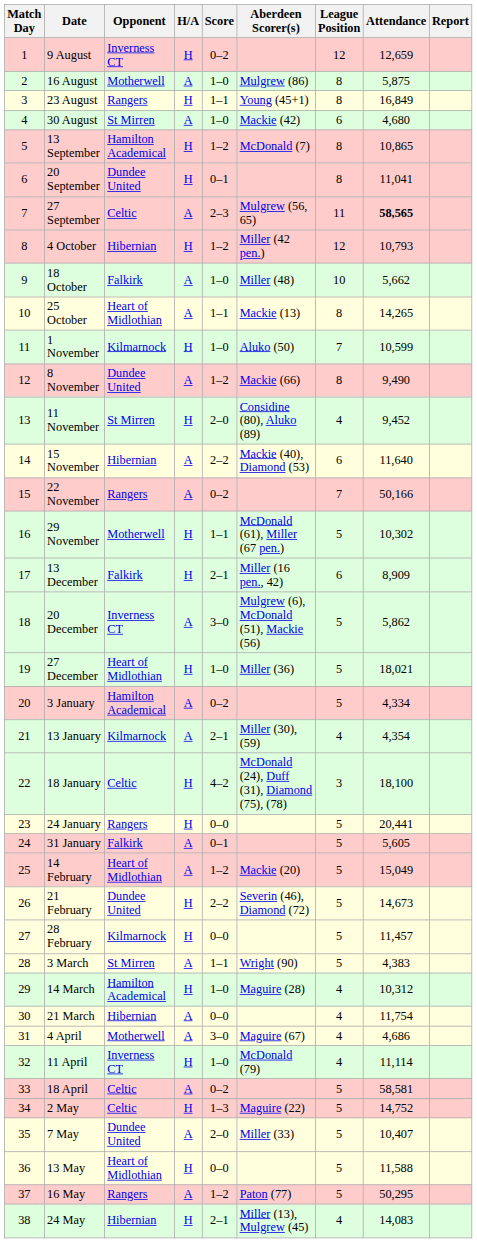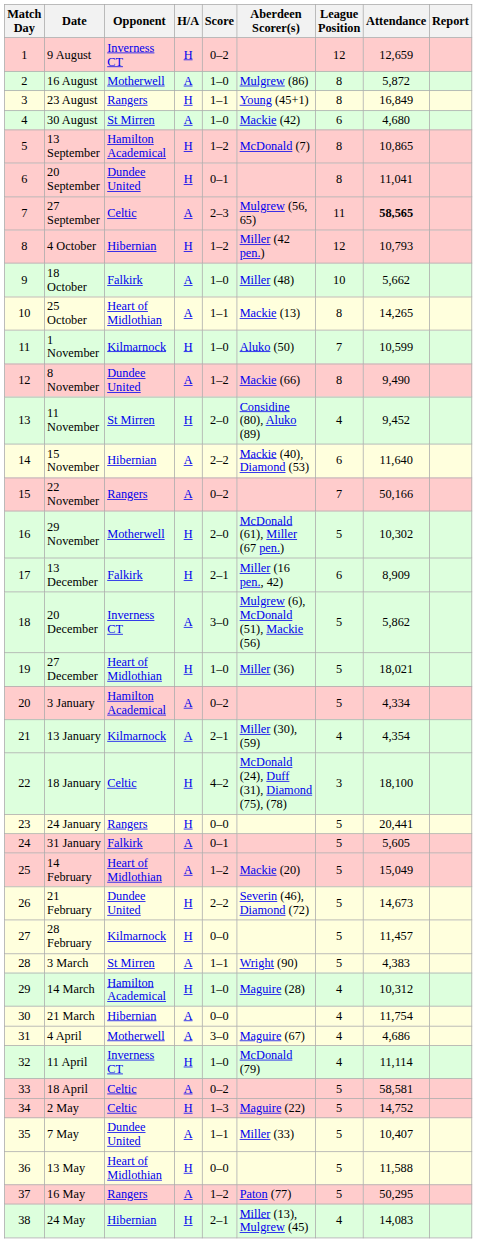 <table class="wikitable" style="text-align:center">
 <tr>
 <th>Match<br> Day</th>
 <th>Date</th>
 <th>Opponent</th>
 <th>H/A</th>
 <th>Score</th>
 <th>Aberdeen Scorer(s)</th>
 <th>League<br>Position</th>
 <th>Attendance</th>
 <th>Report</th>
 </tr>
 <tr bgcolor=#FFCCCC>
 <td>1</td>
 <td align=left>9 August</td>
 <td align=left><a href='#'>Inverness CT</a></td>
 <td><a href='#'>H</a></td>
 <td>0–2</td>
 <td align=left></td>
 <td>12</td>
 <td>12,659</td>
 <td></td>
 </tr>
 <tr bgcolor=#ddffdd>
 <td>2</td>
 <td align=left>16 August</td>
 <td align=left><a href='#'>Motherwell</a></td>
 <td><a href='#'>A</a></td>
 <td>1–0</td>
 <td align=left><a href='#'>Mulgrew</a> (86)</td>
 <td>8</td>
-<td>5,875</td>
+<td>5,872</td>
 <td></td>
 </tr>
 <tr bgcolor=#ffffdd>
 <td>3</td>
 <td align=left>23 August</td>
 <td align=left><a href='#'>Rangers</a></td>
 <td><a href='#'>H</a></td>
 <td>1–1</td>
 <td align=left><a href='#'>Young</a> (45+1)</td>
 <td>8</td>
 <td>16,849</td>
 <td></td>
 </tr>
 <tr bgcolor=#ddffdd>
 <td>4</td>
 <td align=left>30 August</td>
 <td align=left><a href='#'>St Mirren</a></td>
 <td><a href='#'>A</a></td>
 <td>1–0</td>
 <td align=left><a href='#'>Mackie</a> (42)</td>
 <td>6</td>
 <td>4,680</td>
 <td></td>
 </tr>
 <tr bgcolor=#FFCCCC>
 <td>5</td>
 <td align=left>13 September</td>
 <td align=left><a href='#'>Hamilton Academical</a></td>
 <td><a href='#'>H</a></td>
 <td>1–2</td>
 <td align=left><a href='#'>McDonald</a> (7)</td>
 <td>8</td>
 <td>10,865</td>
 <td></td>
 </tr>
 <tr bgcolor=#FFCCCC>
 <td>6</td>
 <td align=left>20 September</td>
 <td align=left><a href='#'>Dundee United</a></td>
 <td><a href='#'>H</a></td>
 <td>0–1</td>
 <td align=left></td>
 <td>8</td>
 <td>11,041</td>
 <td></td>
 </tr>
 <tr bgcolor=#FFCCCC>
 <td>7</td>
 <td align=left>27 September</td>
 <td align=left><a href='#'>Celtic</a></td>
 <td><a href='#'>A</a></td>
 <td>2–3</td>
 <td align=left><a href='#'>Mulgrew</a> (56, 65)</td>
 <td>11</td>
 <td><strong>58,565</strong></td>
 <td></td>
 </tr>
 <tr bgcolor=#FFCCCC>
 <td>8</td>
 <td align=left>4 October</td>
 <td align=left><a href='#'>Hibernian</a></td>
 <td><a href='#'>H</a></td>
 <td>1–2</td>
 <td align=left><a href='#'>Miller</a> (42 <a href='#'>pen.</a>)</td>
 <td>12</td>
 <td>10,793</td>
 <td></td>
 </tr>
 <tr bgcolor=#ddffdd>
 <td>9</td>
 <td align=left>18 October</td>
 <td align=left><a href='#'>Falkirk</a></td>
 <td><a href='#'>A</a></td>
 <td>1–0</td>
 <td align=left><a href='#'>Miller</a> (48)</td>
 <td>10</td>
 <td>5,662</td>
 <td></td>
 </tr>
 <tr bgcolor=#ffffdd>
 <td>10</td>
 <td align=left>25 October</td>
 <td align=left><a href='#'>Heart of Midlothian</a></td>
 <td><a href='#'>A</a></td>
 <td>1–1</td>
 <td align=left><a href='#'>Mackie</a> (13)</td>
 <td>8</td>
 <td>14,265</td>
 <td></td>
 </tr>
 <tr bgcolor=#ddffdd>
 <td>11</td>
 <td align=left>1 November</td>
 <td align=left><a href='#'>Kilmarnock</a></td>
 <td><a href='#'>H</a></td>
 <td>1–0</td>
 <td align=left><a href='#'>Aluko</a> (50)</td>
 <td>7</td>
 <td>10,599</td>
 <td></td>
 </tr>
 <tr bgcolor=#FFCCCC>
 <td>12</td>
 <td align=left>8 November</td>
 <td align=left><a href='#'>Dundee United</a></td>
 <td><a href='#'>A</a></td>
 <td>1–2</td>
 <td align=left><a href='#'>Mackie</a> (66)</td>
 <td>8</td>
 <td>9,490</td>
 <td></td>
 </tr>
 <tr bgcolor=#ddffdd>
 <td>13</td>
 <td align=left>11 November</td>
 <td align=left><a href='#'>St Mirren</a></td>
 <td><a href='#'>H</a></td>
 <td>2–0</td>
 <td align=left><a href='#'>Considine</a> (80), <a href='#'>Aluko</a> (89)</td>
 <td>4</td>
 <td>9,452</td>
 <td></td>
 </tr>
 <tr bgcolor=#ffffdd>
 <td>14</td>
 <td align=left>15 November</td>
 <td align=left><a href='#'>Hibernian</a></td>
 <td><a href='#'>A</a></td>
 <td>2–2</td>
 <td align=left><a href='#'>Mackie</a> (40), <a href='#'>Diamond</a> (53)</td>
 <td>6</td>
 <td>11,640</td>
 <td></td>
 </tr>
 <tr bgcolor=#FFCCCC>
 <td>15</td>
 <td align=left>22 November</td>
 <td align=left><a href='#'>Rangers</a></td>
 <td><a href='#'>A</a></td>
 <td>0–2</td>
 <td align=left></td>
 <td>7</td>
 <td>50,166</td>
 <td></td>
 </tr>
 <tr bgcolor=#ddffdd>
 <td>16</td>
 <td align=left>29 November</td>
 <td align=left><a href='#'>Motherwell</a></td>
 <td><a href='#'>H</a></td>
-<td>1–1</td>
+<td>2–0</td>
 <td align=left><a href='#'>McDonald</a> (61), <a href='#'>Miller</a> (67 <a href='#'>pen.</a>)</td>
 <td>5</td>
 <td>10,302</td>
 <td></td>
 </tr>
 <tr bgcolor=#ddffdd>
 <td>17</td>
 <td align=left>13 December</td>
 <td align=left><a href='#'>Falkirk</a></td>
 <td><a href='#'>H</a></td>
 <td>2–1</td>
 <td align=left><a href='#'>Miller</a> (16 <a href='#'>pen.</a>, 42)</td>
 <td>6</td>
 <td>8,909</td>
 <td></td>
 </tr>
 <tr bgcolor=#ddffdd>
 <td>18</td>
 <td align=left>20 December</td>
 <td align=left><a href='#'>Inverness CT</a></td>
 <td><a href='#'>A</a></td>
 <td>3–0</td>
 <td align=left><a href='#'>Mulgrew</a> (6), <a href='#'>McDonald</a> (51), <a href='#'>Mackie</a> (56)</td>
 <td>5</td>
 <td>5,862</td>
 <td></td>
 </tr>
 <tr bgcolor=#ddffdd>
 <td>19</td>
 <td align=left>27 December</td>
 <td align=left><a href='#'>Heart of Midlothian</a></td>
 <td><a href='#'>H</a></td>
 <td>1–0</td>
 <td align=left><a href='#'>Miller</a> (36)</td>
 <td>5</td>
 <td>18,021</td>
 <td></td>
 </tr>
 <tr bgcolor=#FFCCCC>
 <td>20</td>
 <td align=left>3 January</td>
 <td align=left><a href='#'>Hamilton Academical</a></td>
 <td><a href='#'>A</a></td>
 <td>0–2</td>
 <td align=left></td>
 <td>5</td>
 <td>4,334</td>
 <td></td>
 </tr>
 <tr bgcolor=#ddffdd>
 <td>21</td>
 <td align=left>13 January</td>
 <td align=left><a href='#'>Kilmarnock</a></td>
 <td><a href='#'>A</a></td>
 <td>2–1</td>
 <td align=left><a href='#'>Miller</a> (30), (59)</td>
 <td>4</td>
 <td>4,354</td>
 <td></td>
 </tr>
 <tr bgcolor=#ddffdd>
 <td>22</td>
 <td align=left>18 January</td>
 <td align=left><a href='#'>Celtic</a></td>
 <td><a href='#'>H</a></td>
 <td>4–2</td>
 <td align=left><a href='#'>McDonald</a> (24), <a href='#'>Duff</a> (31), <a href='#'>Diamond</a> (75), (78)</td>
 <td>3</td>
 <td>18,100</td>
 <td></td>
 </tr>
 <tr bgcolor=#ffffdd>
 <td>23</td>
 <td align=left>24 January</td>
 <td align=left><a href='#'>Rangers</a></td>
 <td><a href='#'>H</a></td>
 <td>0–0</td>
 <td></td>
 <td>5</td>
 <td>20,441</td>
 <td></td>
 </tr>
 <tr bgcolor=#FFCCCC>
 <td>24</td>
 <td align=left>31 January</td>
 <td align=left><a href='#'>Falkirk</a></td>
 <td><a href='#'>A</a></td>
 <td>0–1</td>
 <td></td>
 <td>5</td>
 <td>5,605</td>
 <td></td>
 </tr>
 <tr bgcolor=#FFCCCC>
 <td>25</td>
 <td align=left>14 February</td>
 <td align=left><a href='#'>Heart of Midlothian</a></td>
 <td><a href='#'>A</a></td>
 <td>1–2</td>
 <td align=left><a href='#'>Mackie</a> (20)</td>
 <td>5</td>
 <td>15,049</td>
 <td></td>
 </tr>
 <tr bgcolor=#ffffdd>
 <td>26</td>
 <td align=left>21 February</td>
 <td align=left><a href='#'>Dundee United</a></td>
 <td><a href='#'>H</a></td>
 <td>2–2</td>
 <td align=left><a href='#'>Severin</a> (46), <a href='#'>Diamond</a> (72)</td>
 <td>5</td>
 <td>14,673</td>
 <td></td>
 </tr>
 <tr bgcolor=#ffffdd>
 <td>27</td>
 <td align=left>28 February</td>
 <td align=left><a href='#'>Kilmarnock</a></td>
 <td><a href='#'>H</a></td>
 <td>0–0</td>
 <td></td>
 <td>5</td>
 <td>11,457</td>
 <td></td>
 </tr>
 <tr bgcolor=#ffffdd>
 <td>28</td>
 <td align=left>3 March</td>
 <td align=left><a href='#'>St Mirren</a></td>
 <td><a href='#'>A</a></td>
 <td>1–1</td>
 <td align=left><a href='#'>Wright</a> (90)</td>
 <td>5</td>
 <td>4,383</td>
 <td></td>
 </tr>
 <tr bgcolor=#ddffdd>
 <td>29</td>
 <td align=left>14 March</td>
 <td align=left><a href='#'>Hamilton Academical</a></td>
 <td><a href='#'>H</a></td>
 <td>1–0</td>
 <td align=left><a href='#'>Maguire</a> (28)</td>
 <td>4</td>
 <td>10,312</td>
 <td></td>
 </tr>
 <tr bgcolor=#ffffdd>
 <td>30</td>
 <td align=left>21 March</td>
 <td align=left><a href='#'>Hibernian</a></td>
 <td><a href='#'>A</a></td>
 <td>0–0</td>
 <td align=left></td>
 <td>4</td>
 <td>11,754</td>
 <td></td>
 </tr>
 <tr bgcolor=#ffffdd>
 <td>31</td>
 <td align=left>4 April</td>
 <td align=left><a href='#'>Motherwell</a></td>
 <td><a href='#'>A</a></td>
 <td>3–0</td>
 <td align=left><a href='#'>Maguire</a> (67)</td>
 <td>4</td>
 <td>4,686</td>
 <td></td>
 </tr>
 <tr bgcolor=#ddffdd>
 <td>32</td>
 <td align=left>11 April</td>
 <td align=left><a href='#'>Inverness CT</a></td>
 <td><a href='#'>H</a></td>
 <td>1–0</td>
 <td align=left><a href='#'>McDonald</a> (79)</td>
 <td>4</td>
 <td>11,114</td>
 <td></td>
 </tr>
 <tr bgcolor=#FFCCCC>
 <td>33</td>
 <td align=left>18 April</td>
 <td align=left><a href='#'>Celtic</a></td>
 <td><a href='#'>A</a></td>
 <td>0–2</td>
 <td></td>
 <td>5</td>
 <td>58,581</td>
 <td></td>
 </tr>
 <tr bgcolor=#FFCCCC>
 <td>34</td>
 <td align=left>2 May</td>
 <td align=left><a href='#'>Celtic</a></td>
 <td><a href='#'>H</a></td>
 <td>1–3</td>
 <td align=left><a href='#'>Maguire</a> (22)</td>
 <td>5</td>
 <td>14,752</td>
 <td></td>
 </tr>
 <tr bgcolor=#ffffdd>
 <td>35</td>
 <td align=left>7 May</td>
 <td align=left><a href='#'>Dundee United</a></td>
 <td><a href='#'>A</a></td>
-<td>2–0</td>
+<td>1–1</td>
 <td align=left><a href='#'>Miller</a> (33)</td>
 <td>5</td>
 <td>10,407</td>
 <td></td>
 </tr>
 <tr bgcolor=#ffffdd>
 <td>36</td>
 <td align=left>13 May</td>
 <td align=left><a href='#'>Heart of Midlothian</a></td>
 <td><a href='#'>H</a></td>
 <td>0–0</td>
 <td align=left></td>
 <td>5</td>
 <td>11,588</td>
 <td></td>
 </tr>
 <tr bgcolor=#FFCCCC>
 <td>37</td>
 <td align=left>16 May</td>
 <td align=left><a href='#'>Rangers</a></td>
 <td><a href='#'>A</a></td>
 <td>1–2</td>
 <td align=left><a href='#'>Paton</a> (77)</td>
 <td>5</td>
 <td>50,295</td>
 <td></td>
 </tr>
 <tr bgcolor=#ddffdd>
 <td>38</td>
 <td align=left>24 May</td>
 <td align=left><a href='#'>Hibernian</a></td>
 <td><a href='#'>H</a></td>
 <td>2–1</td>
 <td align=left><a href='#'>Miller</a> (13), <a href='#'>Mulgrew</a> (45)</td>
 <td>4</td>
 <td>14,083</td>
 <td></td>
 </tr>
 </table>
